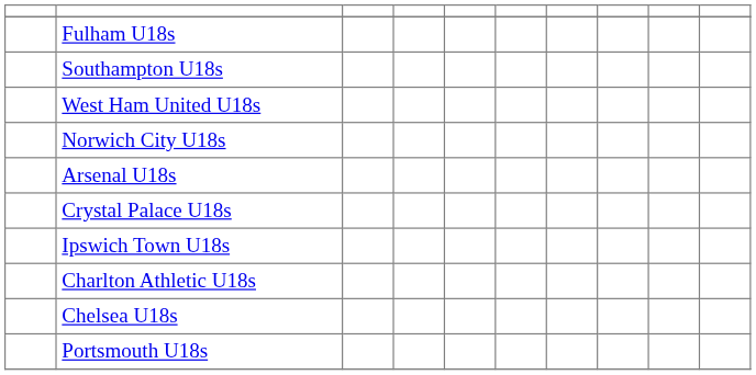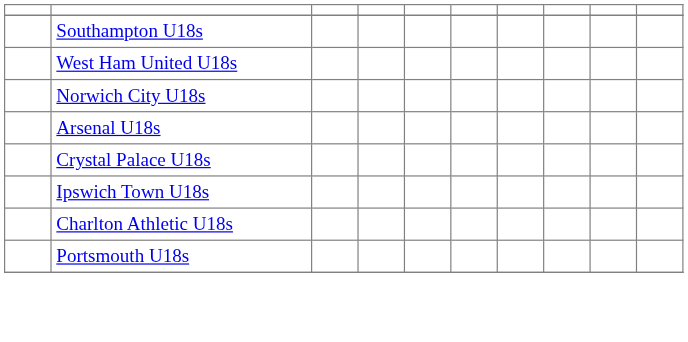 <table class="toccolours" border="1" cellpadding="4" cellspacing="0" style="border-collapse: collapse; margin:0;">
 <tr>
 <th width=30></th>
 <th width=210></th>
 <th width=30></th>
 <th width=30></th>
 <th width=30></th>
 <th width=30></th>
 <th width=30></th>
 <th width=30></th>
 <th width=30></th>
 <th width=30></th>
 </tr>
 <tr>
-</tr>
-<tr>
-<td></td>
-<td><a href='#'>Fulham U18s</a></td>
-<td></td>
-<td></td>
-<td></td>
-<td></td>
-<td></td>
-<td></td>
-<td></td>
-<td></td>
 </tr>
 <tr>
 <td></td>
 <td><a href='#'>Southampton U18s</a></td>
 <td></td>
 <td></td>
 <td></td>
 <td></td>
 <td></td>
 <td></td>
 <td></td>
 <td></td>
 </tr>
 <tr>
 <td></td>
 <td><a href='#'>West Ham United U18s</a></td>
 <td></td>
 <td></td>
 <td></td>
 <td></td>
 <td></td>
 <td></td>
 <td></td>
 <td></td>
 </tr>
 <tr>
 <td></td>
 <td><a href='#'>Norwich City U18s</a></td>
 <td></td>
 <td></td>
 <td></td>
 <td></td>
 <td></td>
 <td></td>
 <td></td>
 <td></td>
 </tr>
 <tr>
 <td></td>
 <td><a href='#'>Arsenal U18s</a></td>
 <td></td>
 <td></td>
 <td></td>
 <td></td>
 <td></td>
 <td></td>
 <td></td>
 <td></td>
 </tr>
 <tr>
 <td></td>
 <td><a href='#'>Crystal Palace U18s</a></td>
 <td></td>
 <td></td>
 <td></td>
 <td></td>
 <td></td>
 <td></td>
 <td></td>
 <td></td>
 </tr>
 <tr>
 <td></td>
 <td><a href='#'>Ipswich Town U18s</a></td>
 <td></td>
 <td></td>
 <td></td>
 <td></td>
 <td></td>
 <td></td>
 <td></td>
 <td></td>
 </tr>
 <tr>
 <td></td>
 <td><a href='#'>Charlton Athletic U18s</a></td>
 <td></td>
 <td></td>
 <td></td>
 <td></td>
 <td></td>
 <td></td>
 <td></td>
 <td></td>
 </tr>
 <tr>
 <td></td>
-<td><a href='#'>Chelsea U18s</a></td>
-<td></td>
-<td></td>
-<td></td>
-<td></td>
-<td></td>
-<td></td>
-<td></td>
-<td></td>
-</tr>
-<tr>
-<td></td>
 <td><a href='#'>Portsmouth U18s</a></td>
 <td></td>
 <td></td>
 <td></td>
 <td></td>
 <td></td>
 <td></td>
 <td></td>
 <td></td>
 </tr>
 <tr>
 </tr>
 </table>
